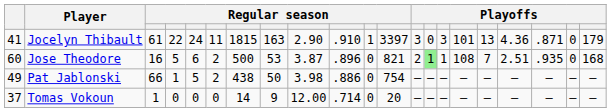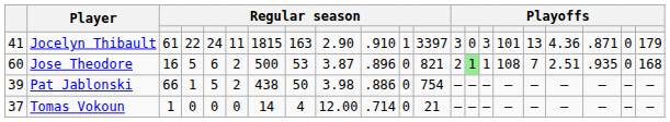 <table class="wikitable plainrowheaders" style="text-align:center;">
 <tr>
 <th scope="col" rowspan="2"></th>
 <th scope="col" rowspan="2">Player</th>
 <th scope=colgroup colspan=10>Regular season</th>
 <th scope=colgroup colspan=9>Playoffs</th>
 </tr>
 <tr>
 <th scope="col"></th>
 <th scope="col"></th>
 <th scope="col"></th>
 <th scope="col"></th>
 <th scope="col"></th>
 <th scope="col"></th>
 <th scope="col"></th>
 <th scope="col"></th>
 <th scope="col"></th>
 <th scope="col"></th>
 <th scope="col"></th>
 <th scope="col"></th>
 <th scope="col"></th>
 <th scope="col"></th>
 <th scope="col"></th>
 <th scope="col"></th>
 <th scope="col"></th>
 <th scope="col"></th>
 <th scope="col"></th>
 </tr>
 <tr>
 <td scope="row">41</td>
 <td align="left"><a href='#'>Jocelyn Thibault</a></td>
 <td>61</td>
 <td>22</td>
 <td>24</td>
 <td>11</td>
 <td>1815</td>
 <td>163</td>
 <td>2.90</td>
 <td>.910</td>
 <td>1</td>
 <td>3397</td>
 <td>3</td>
 <td>0</td>
 <td>3</td>
 <td>101</td>
 <td>13</td>
 <td>4.36</td>
 <td>.871</td>
 <td>0</td>
 <td>179</td>
 </tr>
 <tr>
 <td scope="row">60</td>
 <td align="left"><a href='#'>Jose Theodore</a></td>
 <td>16</td>
 <td>5</td>
 <td>6</td>
 <td>2</td>
 <td>500</td>
 <td>53</td>
 <td>3.87</td>
 <td>.896</td>
 <td>0</td>
 <td>821</td>
 <td>2</td>
 <td style="background: lightgreen;">1</td>
 <td>1</td>
 <td>108</td>
 <td>7</td>
 <td>2.51</td>
 <td>.935</td>
 <td>0</td>
 <td>168</td>
 </tr>
 <tr>
-<td scope="row">49</td>
+<td scope="row">39</td>
 <td align="left"><a href='#'>Pat Jablonski</a></td>
 <td>66</td>
 <td>1</td>
 <td>5</td>
 <td>2</td>
 <td>438</td>
 <td>50</td>
 <td>3.98</td>
 <td>.886</td>
 <td>0</td>
 <td>754</td>
 <td>—</td>
 <td>—</td>
 <td>—</td>
 <td>—</td>
 <td>—</td>
 <td>—</td>
 <td>—</td>
 <td>—</td>
 <td>—</td>
 </tr>
 <tr>
 <td scope="row">37</td>
 <td align="left"><a href='#'>Tomas Vokoun</a></td>
 <td>1</td>
 <td>0</td>
 <td>0</td>
 <td>0</td>
 <td>14</td>
-<td>9</td>
+<td>4</td>
 <td>12.00</td>
 <td>.714</td>
 <td>0</td>
-<td>20</td>
+<td>21</td>
 <td>—</td>
 <td>—</td>
 <td>—</td>
 <td>—</td>
 <td>—</td>
 <td>—</td>
 <td>—</td>
 <td>—</td>
 <td>—</td>
 </tr>
 </table>
